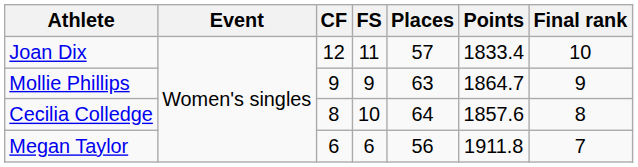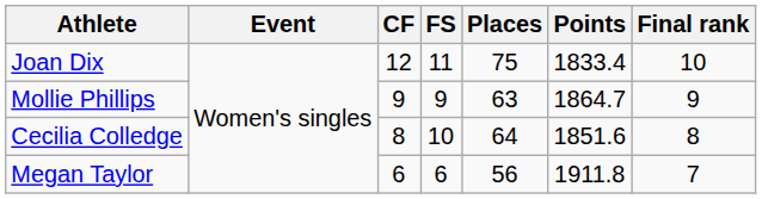 <table class="wikitable" border="1" style="font-size:90%">
 <tr>
 <th>Athlete</th>
 <th>Event</th>
 <th>CF</th>
 <th>FS</th>
 <th>Places</th>
 <th>Points</th>
 <th>Final rank</th>
 </tr>
 <tr align=center>
 <td align=left><a href='#'>Joan Dix</a></td>
 <td rowspan="4">Women's singles</td>
 <td>12</td>
 <td>11</td>
-<td>57</td>
+<td>75</td>
 <td>1833.4</td>
 <td>10</td>
 </tr>
 <tr align=center>
 <td align=left><a href='#'>Mollie Phillips</a></td>
 <td>9</td>
 <td>9</td>
 <td>63</td>
 <td>1864.7</td>
 <td>9</td>
 </tr>
 <tr align=center>
 <td align=left><a href='#'>Cecilia Colledge</a></td>
 <td>8</td>
 <td>10</td>
 <td>64</td>
-<td>1857.6</td>
+<td>1851.6</td>
 <td>8</td>
 </tr>
 <tr align=center>
 <td align=left><a href='#'>Megan Taylor</a></td>
 <td>6</td>
 <td>6</td>
 <td>56</td>
 <td>1911.8</td>
 <td>7</td>
 </tr>
 </table>
